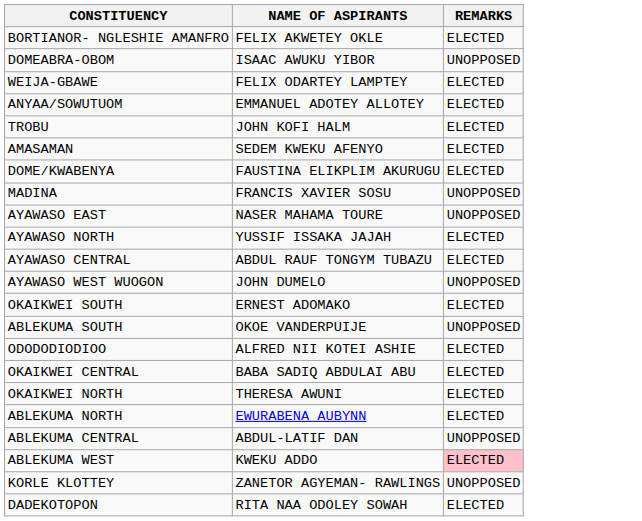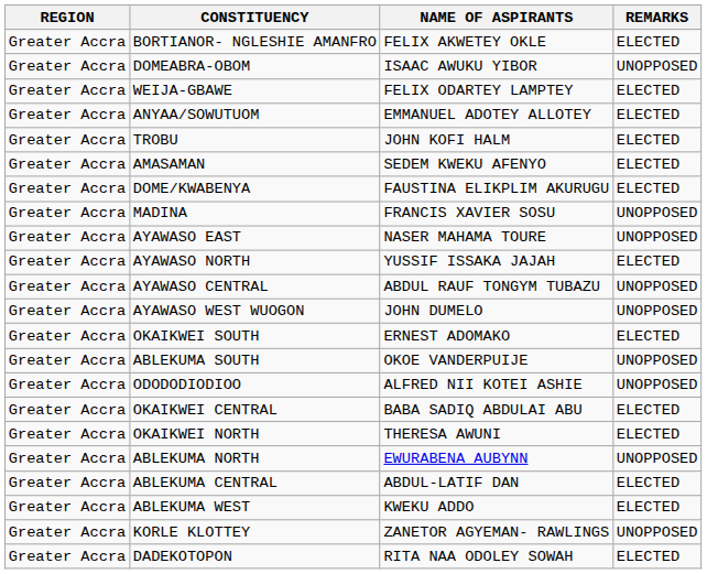 <table class="wikitable">
 <tr>
+<th>REGION</th>
 <th>CONSTITUENCY</th>
 <th>NAME OF ASPIRANTS</th>
 <th>REMARKS</th>
 </tr>
 <tr>
+<td>Greater Accra</td>
 <td>BORTIANOR- NGLESHIE AMANFRO</td>
 <td>FELIX AKWETEY OKLE</td>
 <td>ELECTED</td>
 </tr>
 <tr>
+<td>Greater Accra</td>
 <td>DOMEABRA-OBOM</td>
 <td>ISAAC AWUKU YIBOR</td>
 <td>UNOPPOSED</td>
 </tr>
 <tr>
+<td>Greater Accra</td>
 <td>WEIJA-GBAWE</td>
 <td>FELIX ODARTEY LAMPTEY</td>
 <td>ELECTED</td>
 </tr>
 <tr>
+<td>Greater Accra</td>
 <td>ANYAA/SOWUTUOM</td>
 <td>EMMANUEL ADOTEY ALLOTEY</td>
 <td>ELECTED</td>
 </tr>
 <tr>
+<td>Greater Accra</td>
 <td>TROBU</td>
 <td>JOHN KOFI HALM</td>
 <td>ELECTED</td>
 </tr>
 <tr>
+<td>Greater Accra</td>
 <td>AMASAMAN</td>
 <td>SEDEM KWEKU AFENYO</td>
 <td>ELECTED</td>
 </tr>
 <tr>
+<td>Greater Accra</td>
 <td>DOME/KWABENYA</td>
 <td>FAUSTINA ELIKPLIM AKURUGU</td>
 <td>ELECTED</td>
 </tr>
 <tr>
+<td>Greater Accra</td>
 <td>MADINA</td>
 <td>FRANCIS XAVIER SOSU</td>
 <td>UNOPPOSED</td>
 </tr>
 <tr>
+<td>Greater Accra</td>
 <td>AYAWASO EAST</td>
 <td>NASER MAHAMA TOURE</td>
 <td>UNOPPOSED</td>
 </tr>
 <tr>
+<td>Greater Accra</td>
 <td>AYAWASO NORTH</td>
 <td>YUSSIF ISSAKA JAJAH</td>
 <td>ELECTED</td>
 </tr>
 <tr>
+<td>Greater Accra</td>
 <td>AYAWASO CENTRAL</td>
 <td>ABDUL RAUF TONGYM TUBAZU</td>
-<td>ELECTED</td>
+<td>UNOPPOSED</td>
 </tr>
 <tr>
+<td>Greater Accra</td>
 <td>AYAWASO WEST WUOGON</td>
 <td>JOHN DUMELO</td>
 <td>UNOPPOSED</td>
 </tr>
 <tr>
+<td>Greater Accra</td>
 <td>OKAIKWEI SOUTH</td>
 <td>ERNEST ADOMAKO</td>
 <td>ELECTED</td>
 </tr>
 <tr>
+<td>Greater Accra</td>
 <td>ABLEKUMA SOUTH</td>
 <td>OKOE VANDERPUIJE</td>
 <td>UNOPPOSED</td>
 </tr>
 <tr>
+<td>Greater Accra</td>
 <td>ODODODIODIOO</td>
 <td>ALFRED NII KOTEI ASHIE</td>
-<td>ELECTED</td>
+<td>UNOPPOSED</td>
 </tr>
 <tr>
+<td>Greater Accra</td>
 <td>OKAIKWEI CENTRAL</td>
 <td>BABA SADIQ ABDULAI ABU</td>
 <td>ELECTED</td>
 </tr>
 <tr>
+<td>Greater Accra</td>
 <td>OKAIKWEI NORTH</td>
 <td>THERESA AWUNI</td>
 <td>ELECTED</td>
 </tr>
 <tr>
+<td>Greater Accra</td>
 <td>ABLEKUMA NORTH</td>
 <td><a href='#'>EWURABENA AUBYNN</a></td>
+<td>UNOPPOSED</td>
+</tr>
+<tr>
+<td>Greater Accra</td>
+<td>ABLEKUMA CENTRAL</td>
+<td>ABDUL-LATIF DAN</td>
 <td>ELECTED</td>
 </tr>
 <tr>
-<td>ABLEKUMA CENTRAL</td>
-<td>ABDUL-LATIF DAN</td>
-<td>UNOPPOSED</td>
+<td>Greater Accra</td>
+<td>ABLEKUMA WEST</td>
+<td>KWEKU ADDO</td>
+<td>ELECTED</td>
 </tr>
 <tr>
-<td>ABLEKUMA WEST</td>
-<td>KWEKU ADDO</td>
-<td style="background: pink;">ELECTED</td>
-</tr>
-<tr>
+<td>Greater Accra</td>
 <td>KORLE KLOTTEY</td>
 <td>ZANETOR AGYEMAN- RAWLINGS</td>
 <td>UNOPPOSED</td>
 </tr>
 <tr>
+<td>Greater Accra</td>
 <td>DADEKOTOPON</td>
 <td>RITA NAA ODOLEY SOWAH</td>
 <td>ELECTED</td>
 </tr>
 </table>
